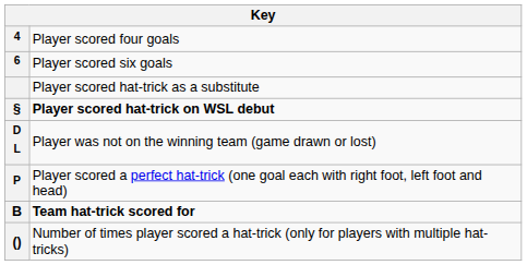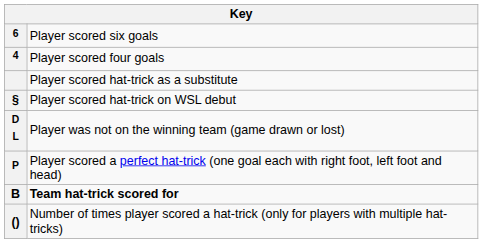 <table class="wikitable plainrowheaders">
 <tr>
 <th colspan="2" scope="col">Key</th>
 </tr>
 <tr>
+<th align="left" scope="row"><sup>6</sup></th>
+<td align="left">Player scored six goals</td>
+</tr>
+<tr>
 <th align="left" scope="row"><sup>4</sup></th>
 <td align="left">Player scored four goals</td>
-</tr>
-<tr>
-<th align="left" scope="row"><sup>6</sup></th>
-<td align="left">Player scored six goals</td>
 </tr>
 <tr>
 <th align="left" scope="row"></th>
 <td align="left">Player scored hat-trick as a substitute</td>
 </tr>
 <tr>
 <th align="left" scope="row">§</th>
-<td align="left"><strong>Player scored hat-trick on WSL debut</strong></td>
+<td align="left">Player scored hat-trick on WSL debut</td>
 </tr>
 <tr>
 <th align="left" scope="row"><sup>D L</sup></th>
 <td align="left">Player was not on the winning team (game drawn or lost)</td>
 </tr>
 <tr>
 <th align="left" scope="row"><sup>P</sup></th>
 <td align="left">Player scored a <a href='#'>perfect hat-trick</a> (one goal each with right foot, left foot and head)</td>
 </tr>
 <tr>
 <th align="left" scope="row"><strong>B</strong></th>
 <td align="left"><strong>Team hat-trick scored for</strong></td>
 </tr>
 <tr>
 <th align="left" scope="row">()</th>
 <td align="left">Number of times player scored a hat-trick (only for players with multiple hat-tricks)</td>
 </tr>
 </table>
